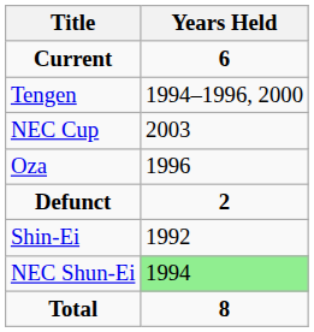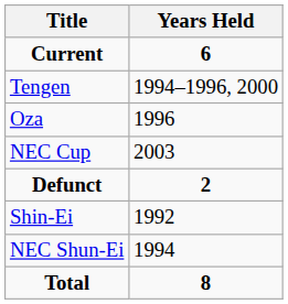 <table class="wikitable">
 <tr>
 <th>Title</th>
 <th>Years Held</th>
 </tr>
 <tr>
 <td align="center"><strong>Current</strong></td>
 <td align="center"><strong>6</strong></td>
 </tr>
 <tr>
 <td> <a href='#'>Tengen</a></td>
 <td>1994–1996, 2000</td>
 </tr>
 <tr>
+<td> <a href='#'>Oza</a></td>
+<td>1996</td>
+</tr>
+<tr>
 <td> <a href='#'>NEC Cup</a></td>
 <td>2003</td>
-</tr>
-<tr>
-<td> <a href='#'>Oza</a></td>
-<td>1996</td>
 </tr>
 <tr>
 <td align="center"><strong>Defunct</strong></td>
 <td align="center"><strong>2</strong></td>
 </tr>
 <tr>
 <td> <a href='#'>Shin-Ei</a></td>
 <td>1992</td>
 </tr>
 <tr>
 <td> <a href='#'>NEC Shun-Ei</a></td>
-<td style="background: lightgreen;">1994</td>
+<td>1994</td>
 </tr>
 <tr>
 <td align="center"><strong>Total</strong></td>
 <td align="center"><strong>8</strong></td>
 </tr>
 </table>
